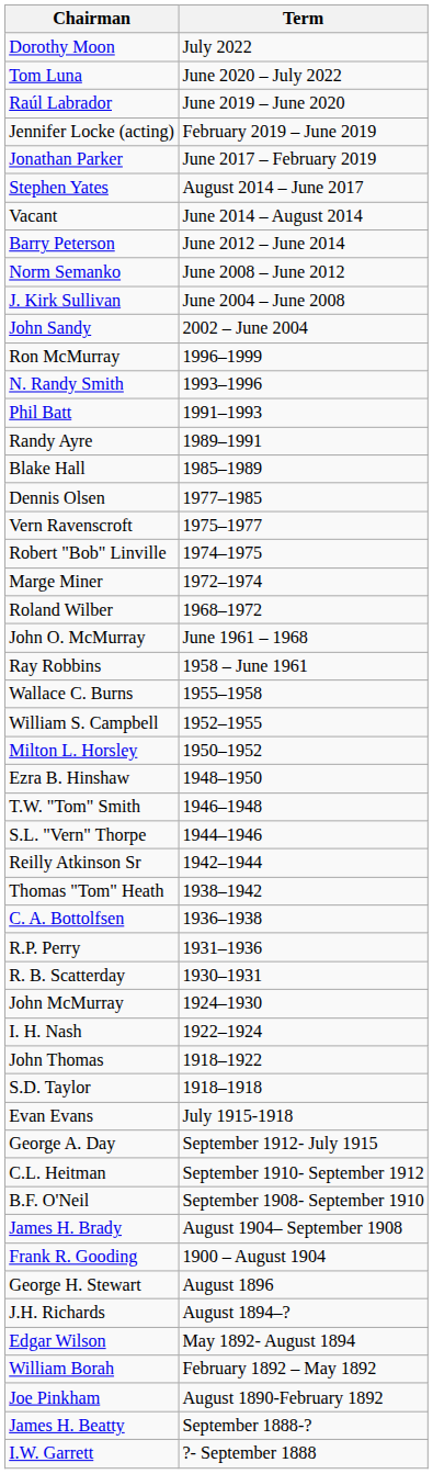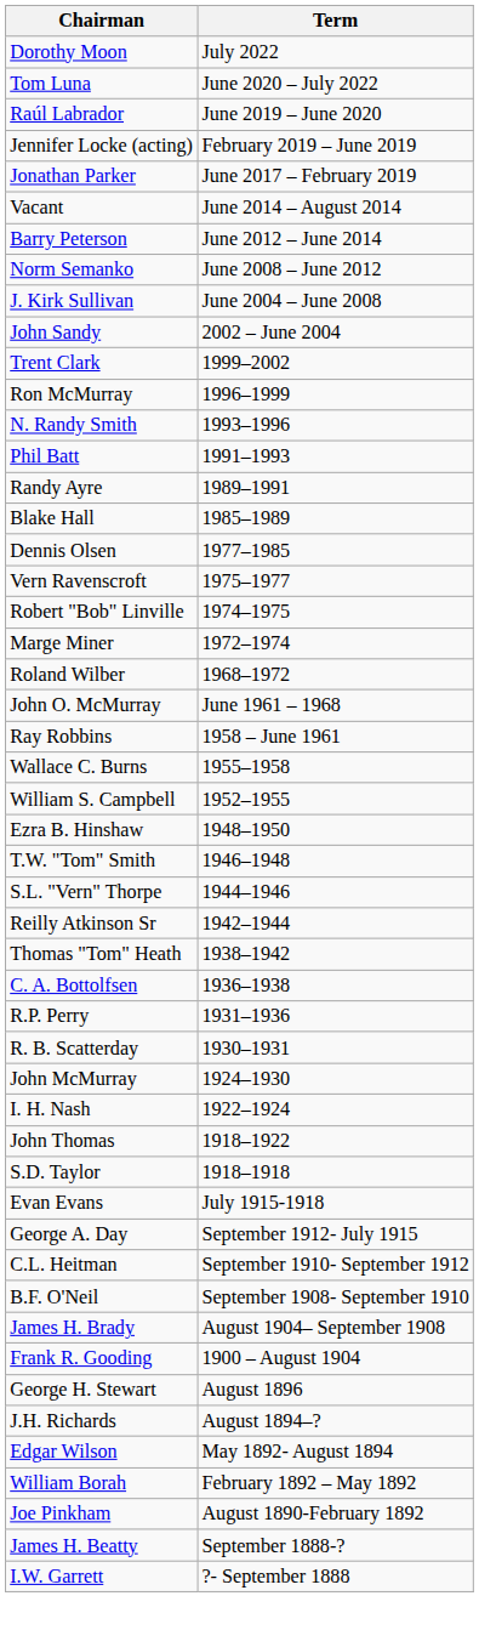 <table class="wikitable">
 <tr>
 <th>Chairman</th>
 <th>Term</th>
 </tr>
 <tr>
 <td><a href='#'>Dorothy Moon</a></td>
 <td>July 2022</td>
 </tr>
 <tr>
 <td><a href='#'>Tom Luna</a></td>
 <td>June 2020 – July 2022</td>
 </tr>
 <tr>
 <td><a href='#'>Raúl Labrador</a></td>
 <td>June 2019 – June 2020</td>
 </tr>
 <tr>
 <td>Jennifer Locke (acting)</td>
 <td>February 2019 – June 2019</td>
 </tr>
 <tr>
 <td><a href='#'>Jonathan Parker</a></td>
 <td>June 2017 – February 2019</td>
 </tr>
 <tr>
-<td><a href='#'>Stephen Yates</a></td>
-<td>August 2014 – June 2017</td>
-</tr>
-<tr>
 <td>Vacant</td>
 <td>June 2014 – August 2014</td>
 </tr>
 <tr>
 <td><a href='#'>Barry Peterson</a></td>
 <td>June 2012 – June 2014</td>
 </tr>
 <tr>
 <td><a href='#'>Norm Semanko</a></td>
 <td>June 2008 – June 2012</td>
 </tr>
 <tr>
 <td><a href='#'>J. Kirk Sullivan</a></td>
 <td>June 2004 – June 2008</td>
 </tr>
 <tr>
 <td><a href='#'>John Sandy</a></td>
 <td>2002 – June 2004</td>
+</tr>
+<tr>
+<td><a href='#'>Trent Clark</a></td>
+<td>1999–2002</td>
 </tr>
 <tr>
 <td>Ron McMurray</td>
 <td>1996–1999</td>
 </tr>
 <tr>
 <td><a href='#'>N. Randy Smith</a></td>
 <td>1993–1996</td>
 </tr>
 <tr>
 <td><a href='#'>Phil Batt</a></td>
 <td>1991–1993</td>
 </tr>
 <tr>
 <td>Randy Ayre</td>
 <td>1989–1991</td>
 </tr>
 <tr>
 <td>Blake Hall</td>
 <td>1985–1989</td>
 </tr>
 <tr>
 <td>Dennis Olsen</td>
 <td>1977–1985</td>
 </tr>
 <tr>
 <td>Vern Ravenscroft</td>
 <td>1975–1977</td>
 </tr>
 <tr>
 <td>Robert "Bob" Linville</td>
 <td>1974–1975</td>
 </tr>
 <tr>
 <td>Marge Miner</td>
 <td>1972–1974</td>
 </tr>
 <tr>
 <td>Roland Wilber</td>
 <td>1968–1972</td>
 </tr>
 <tr>
 <td>John O. McMurray</td>
 <td>June 1961 – 1968</td>
 </tr>
 <tr>
 <td>Ray Robbins</td>
 <td>1958 – June 1961</td>
 </tr>
 <tr>
 <td>Wallace C. Burns</td>
 <td>1955–1958</td>
 </tr>
 <tr>
 <td>William S. Campbell</td>
 <td>1952–1955</td>
-</tr>
-<tr>
-<td><a href='#'>Milton L. Horsley</a></td>
-<td>1950–1952</td>
 </tr>
 <tr>
 <td>Ezra B. Hinshaw</td>
 <td>1948–1950</td>
 </tr>
 <tr>
 <td>T.W. "Tom" Smith</td>
 <td>1946–1948</td>
 </tr>
 <tr>
 <td>S.L. "Vern" Thorpe</td>
 <td>1944–1946</td>
 </tr>
 <tr>
 <td>Reilly Atkinson Sr</td>
 <td>1942–1944</td>
 </tr>
 <tr>
 <td>Thomas "Tom" Heath</td>
 <td>1938–1942</td>
 </tr>
 <tr>
 <td><a href='#'>C. A. Bottolfsen</a></td>
 <td>1936–1938</td>
 </tr>
 <tr>
 <td>R.P. Perry</td>
 <td>1931–1936</td>
 </tr>
 <tr>
 <td>R. B. Scatterday</td>
 <td>1930–1931</td>
 </tr>
 <tr>
 <td>John McMurray</td>
 <td>1924–1930</td>
 </tr>
 <tr>
 <td>I. H. Nash</td>
 <td>1922–1924</td>
 </tr>
 <tr>
 <td>John Thomas</td>
 <td>1918–1922</td>
 </tr>
 <tr>
 <td>S.D. Taylor</td>
 <td>1918–1918</td>
 </tr>
 <tr>
 <td>Evan Evans</td>
 <td>July 1915-1918</td>
 </tr>
 <tr>
 <td>George A. Day</td>
 <td>September 1912- July 1915</td>
 </tr>
 <tr>
 <td>C.L. Heitman</td>
 <td>September 1910- September 1912</td>
 </tr>
 <tr>
 <td>B.F. O'Neil</td>
 <td>September 1908- September 1910</td>
 </tr>
 <tr>
 <td><a href='#'>James H. Brady</a></td>
 <td>August 1904– September 1908</td>
 </tr>
 <tr>
 <td><a href='#'>Frank R. Gooding</a></td>
 <td>1900 – August 1904</td>
 </tr>
 <tr>
 <td>George H. Stewart</td>
 <td>August 1896</td>
 </tr>
 <tr>
 <td>J.H. Richards</td>
 <td>August 1894–?</td>
 </tr>
 <tr>
 <td><a href='#'>Edgar Wilson</a></td>
 <td>May 1892- August 1894</td>
 </tr>
 <tr>
 <td><a href='#'>William Borah</a></td>
 <td>February 1892 – May 1892</td>
 </tr>
 <tr>
 <td><a href='#'>Joe Pinkham</a></td>
 <td>August 1890-February 1892</td>
 </tr>
 <tr>
 <td><a href='#'>James H. Beatty</a></td>
 <td>September 1888-?</td>
 </tr>
 <tr>
 <td><a href='#'>I.W. Garrett</a></td>
 <td>?- September 1888</td>
 </tr>
 </table>
